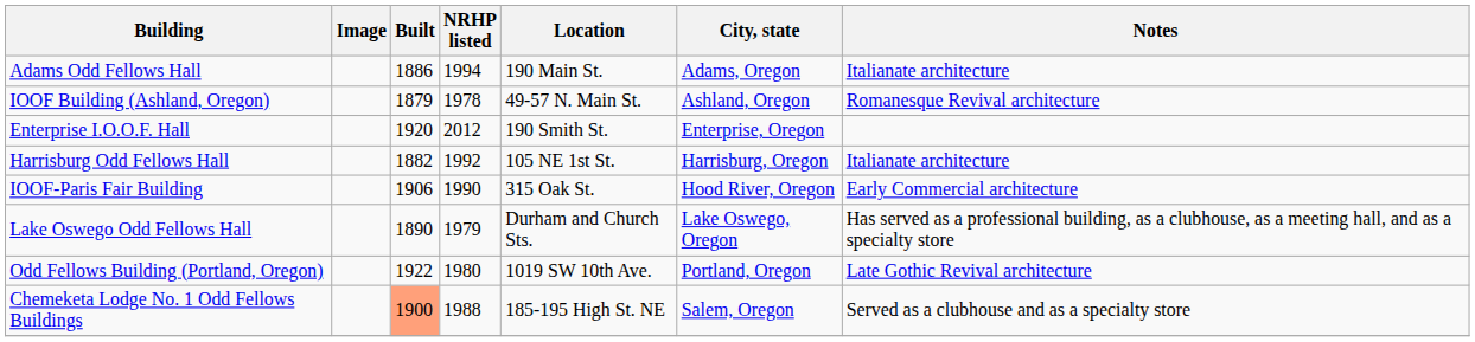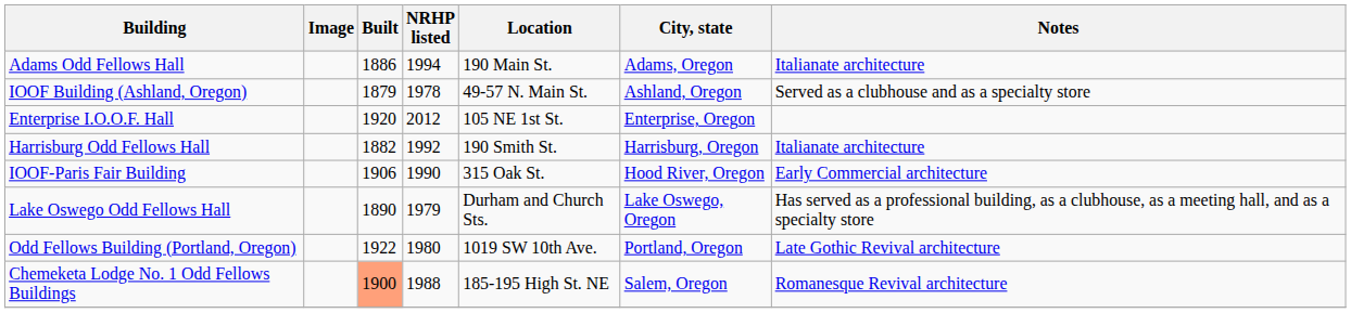 <table class="wikitable sortable">
 <tr>
 <th>Building<br></th>
 <th class="unsortable">Image</th>
 <th>Built</th>
 <th>NRHP<br>listed</th>
 <th>Location</th>
 <th>City, state</th>
 <th class="unsortable">Notes</th>
 </tr>
 <tr>
 <td><a href='#'>Adams Odd Fellows Hall</a></td>
 <td></td>
 <td>1886</td>
 <td>1994</td>
 <td>190 Main St.<br><small></small></td>
 <td><a href='#'>Adams, Oregon</a></td>
 <td><a href='#'>Italianate architecture</a></td>
 </tr>
 <tr>
 <td><a href='#'>IOOF Building (Ashland, Oregon)</a></td>
 <td></td>
 <td>1879</td>
 <td>1978</td>
 <td>49-57 N. Main St.<br><small></small></td>
 <td><a href='#'>Ashland, Oregon</a></td>
-<td><a href='#'>Romanesque Revival architecture</a></td>
+<td>Served as a clubhouse and as a specialty store</td>
 </tr>
 <tr>
 <td><a href='#'>Enterprise I.O.O.F. Hall</a></td>
 <td></td>
 <td>1920</td>
 <td>2012</td>
-<td>190 Smith St.<br><small></small></td>
+<td>105 NE 1st St.<br><small></small></td>
 <td><a href='#'>Enterprise, Oregon</a></td>
 <td></td>
 </tr>
 <tr>
 <td><a href='#'>Harrisburg Odd Fellows Hall</a></td>
 <td></td>
 <td>1882</td>
 <td>1992</td>
-<td>105 NE 1st St.<br><small></small></td>
+<td>190 Smith St.<br><small></small></td>
 <td><a href='#'>Harrisburg, Oregon</a></td>
 <td><a href='#'>Italianate architecture</a></td>
 </tr>
 <tr>
 <td><a href='#'>IOOF-Paris Fair Building</a></td>
 <td></td>
 <td>1906</td>
 <td>1990</td>
 <td>315 Oak St.<br><small></small></td>
 <td><a href='#'>Hood River, Oregon</a></td>
 <td><a href='#'>Early Commercial architecture</a></td>
 </tr>
 <tr>
 <td><a href='#'>Lake Oswego Odd Fellows Hall</a></td>
 <td></td>
 <td>1890</td>
 <td>1979</td>
 <td>Durham and Church Sts.<br><small></small></td>
 <td><a href='#'>Lake Oswego, Oregon</a></td>
 <td>Has served as a professional building, as a clubhouse, as a meeting hall, and as a specialty store</td>
 </tr>
 <tr>
 <td><a href='#'>Odd Fellows Building (Portland, Oregon)</a></td>
 <td></td>
 <td>1922</td>
 <td>1980</td>
 <td>1019 SW 10th Ave.<br><small></small></td>
 <td><a href='#'>Portland, Oregon</a></td>
 <td><a href='#'>Late Gothic Revival architecture</a></td>
 </tr>
 <tr>
 <td><a href='#'>Chemeketa Lodge No. 1 Odd Fellows Buildings</a></td>
 <td></td>
 <td style="background: lightsalmon;">1900</td>
 <td>1988</td>
 <td>185-195 High St. NE<br><small></small></td>
 <td><a href='#'>Salem, Oregon</a></td>
-<td>Served as a clubhouse and as a specialty store</td>
+<td><a href='#'>Romanesque Revival architecture</a></td>
 </tr>
 <tr>
 </tr>
 </table>
